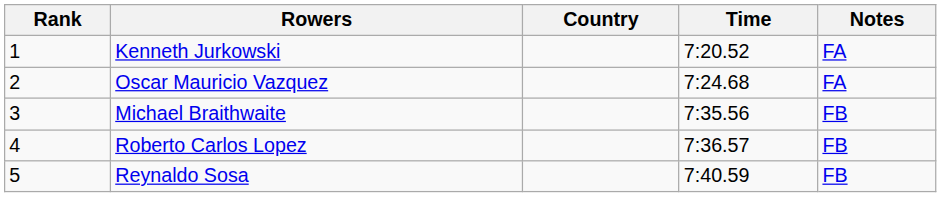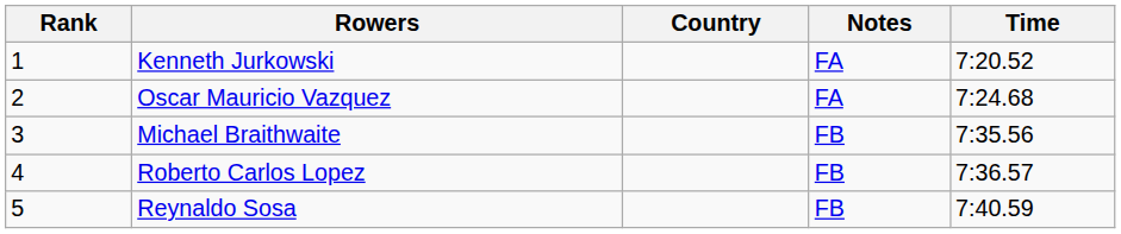 <table class="wikitable" width=60%>
 <tr>
 <th>Rank</th>
 <th>Rowers</th>
 <th>Country</th>
+<th>Notes</th>
 <th>Time</th>
-<th>Notes</th>
 </tr>
 <tr>
 <td>1</td>
 <td><a href='#'>Kenneth Jurkowski</a></td>
 <td></td>
+<td><a href='#'>FA</a></td>
 <td>7:20.52</td>
-<td><a href='#'>FA</a></td>
 </tr>
 <tr>
 <td>2</td>
 <td><a href='#'>Oscar Mauricio Vazquez</a></td>
 <td></td>
+<td><a href='#'>FA</a></td>
 <td>7:24.68</td>
-<td><a href='#'>FA</a></td>
 </tr>
 <tr>
 <td>3</td>
 <td><a href='#'>Michael Braithwaite</a></td>
 <td></td>
+<td><a href='#'>FB</a></td>
 <td>7:35.56</td>
-<td><a href='#'>FB</a></td>
 </tr>
 <tr>
 <td>4</td>
 <td><a href='#'>Roberto Carlos Lopez</a></td>
 <td></td>
+<td><a href='#'>FB</a></td>
 <td>7:36.57</td>
-<td><a href='#'>FB</a></td>
 </tr>
 <tr>
 <td>5</td>
 <td><a href='#'>Reynaldo Sosa</a></td>
 <td></td>
+<td><a href='#'>FB</a></td>
 <td>7:40.59</td>
-<td><a href='#'>FB</a></td>
 </tr>
 </table>
